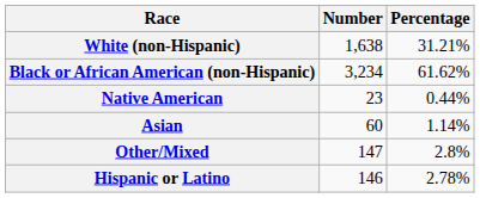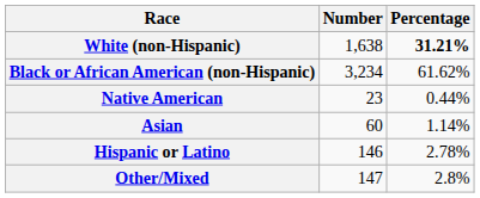 <table class="wikitable" style="text-align:right">
 <tr>
 <th scope="col">Race</th>
 <th scope="col">Number</th>
 <th scope="col">Percentage</th>
 </tr>
 <tr>
 <th scope="row"><a href='#'>White</a> (non-Hispanic)</th>
 <td>1,638</td>
-<td>31.21%</td>
+<td><strong>31.21%</strong></td>
 </tr>
 <tr>
 <th scope="row"><a href='#'>Black or African American</a> (non-Hispanic)</th>
 <td>3,234</td>
 <td>61.62%</td>
 </tr>
 <tr>
 <th scope="row"><a href='#'>Native American</a></th>
 <td>23</td>
 <td>0.44%</td>
 </tr>
 <tr>
 <th scope="row"><a href='#'>Asian</a></th>
 <td>60</td>
 <td>1.14%</td>
 </tr>
 <tr>
+<th scope="row"><a href='#'>Hispanic</a> or <a href='#'>Latino</a></th>
+<td>146</td>
+<td>2.78%</td>
+</tr>
+<tr>
 <th scope="row"><a href='#'>Other/Mixed</a></th>
 <td>147</td>
 <td>2.8%</td>
 </tr>
-<tr>
-<th scope="row"><a href='#'>Hispanic</a> or <a href='#'>Latino</a></th>
-<td>146</td>
-<td>2.78%</td>
-</tr>
 </table>
